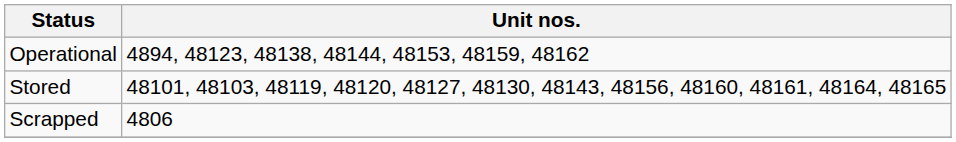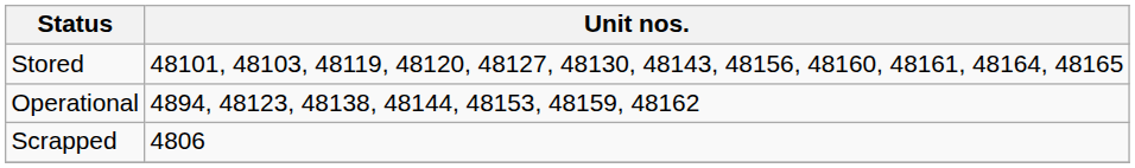 <table class="wikitable">
 <tr>
 <th>Status</th>
 <th>Unit nos.</th>
 </tr>
 <tr>
+<td>Stored</td>
+<td>48101, 48103, 48119, 48120, 48127, 48130, 48143, 48156, 48160, 48161, 48164, 48165</td>
+</tr>
+<tr>
 <td>Operational</td>
 <td>4894, 48123, 48138, 48144, 48153, 48159, 48162</td>
-</tr>
-<tr>
-<td>Stored</td>
-<td>48101, 48103, 48119, 48120, 48127, 48130, 48143, 48156, 48160, 48161, 48164, 48165</td>
 </tr>
 <tr>
 <td>Scrapped</td>
 <td>4806</td>
 </tr>
 <tr>
 </tr>
 </table>
